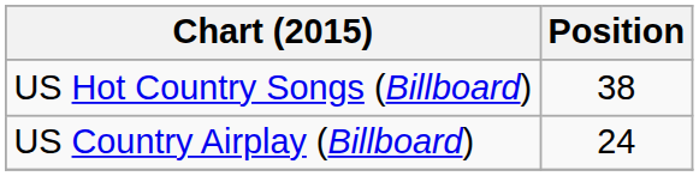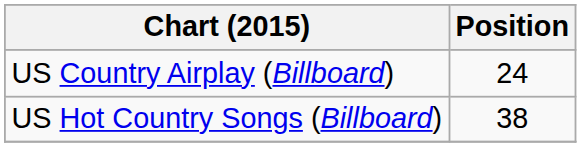 <table class="wikitable sortable">
 <tr>
 <th scope="col">Chart (2015)</th>
 <th scope="col">Position</th>
 </tr>
 <tr>
+<td>US <a href='#'>Country Airplay</a> (<em><a href='#'>Billboard</a></em>)</td>
+<td align="center">24</td>
+</tr>
+<tr>
 <td>US <a href='#'>Hot Country Songs</a> (<em><a href='#'>Billboard</a></em>)</td>
 <td align="center">38</td>
 </tr>
 <tr>
-<td>US <a href='#'>Country Airplay</a> (<em><a href='#'>Billboard</a></em>)</td>
-<td align="center">24</td>
-</tr>
-<tr>
 </tr>
 </table>
